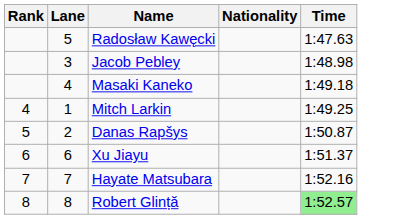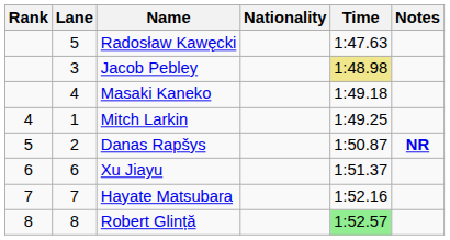 <table class="wikitable sortable" style="text-align:center">
 <tr>
 <th>Rank</th>
 <th>Lane</th>
 <th>Name</th>
 <th>Nationality</th>
 <th>Time</th>
+<th>Notes</th>
 </tr>
 <tr>
 <td></td>
 <td>5</td>
 <td align=left><a href='#'>Radosław Kawęcki</a></td>
 <td align=left></td>
 <td>1:47.63</td>
+<td></td>
 </tr>
 <tr>
 <td></td>
 <td>3</td>
 <td align=left><a href='#'>Jacob Pebley</a></td>
 <td align=left></td>
-<td>1:48.98</td>
+<td style="background: khaki;">1:48.98</td>
+<td></td>
 </tr>
 <tr>
 <td></td>
 <td>4</td>
 <td align=left><a href='#'>Masaki Kaneko</a></td>
 <td align=left></td>
 <td>1:49.18</td>
+<td></td>
 </tr>
 <tr>
 <td>4</td>
 <td>1</td>
 <td align=left><a href='#'>Mitch Larkin</a></td>
 <td align=left></td>
 <td>1:49.25</td>
+<td></td>
 </tr>
 <tr>
 <td>5</td>
 <td>2</td>
 <td align=left><a href='#'>Danas Rapšys</a></td>
 <td align=left></td>
 <td>1:50.87</td>
+<td><strong><a href='#'>NR</a></strong></td>
 </tr>
 <tr>
 <td>6</td>
 <td>6</td>
 <td align=left><a href='#'>Xu Jiayu</a></td>
 <td align=left></td>
 <td>1:51.37</td>
+<td></td>
 </tr>
 <tr>
 <td>7</td>
 <td>7</td>
 <td align=left><a href='#'>Hayate Matsubara</a></td>
 <td align=left></td>
 <td>1:52.16</td>
+<td></td>
 </tr>
 <tr>
 <td>8</td>
 <td>8</td>
 <td align=left><a href='#'>Robert Glință</a></td>
 <td align=left></td>
 <td style="background: lightgreen;">1:52.57</td>
+<td></td>
 </tr>
 </table>
